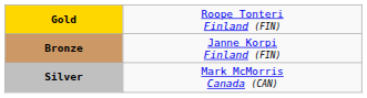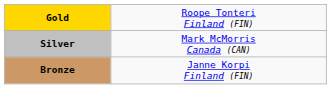 <table class="wikitable" style=" text-align:center; " width="35%">
 <tr>
 <td bgcolor="gold"><strong>Gold</strong></td>
 <td> <a href='#'>Roope Tonteri</a><br><em><a href='#'>Finland</a> <small>(FIN)</small></em></td>
 </tr>
 <tr>
+<td bgcolor="silver"><strong>Silver</strong></td>
+<td> <a href='#'>Mark McMorris</a><br><em><a href='#'>Canada</a> <small>(CAN)</small></em></td>
+</tr>
+<tr>
 <td bgcolor="CC9966"><strong>Bronze</strong></td>
 <td> <a href='#'>Janne Korpi</a><br><em><a href='#'>Finland</a> <small>(FIN)</small></em></td>
 </tr>
-<tr>
-<td bgcolor="silver"><strong>Silver</strong></td>
-<td> <a href='#'>Mark McMorris</a><br><em><a href='#'>Canada</a> <small>(CAN)</small></em></td>
-</tr>
 </table>
